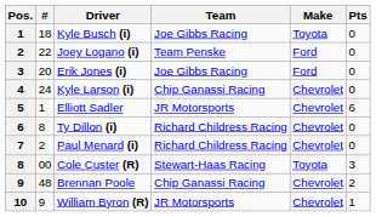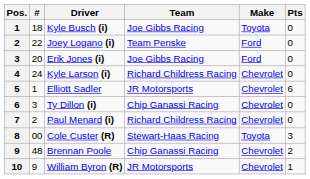 <table class="wikitable" style="font-size:95%">
 <tr>
 <th>Pos.</th>
 <th>#</th>
 <th>Driver</th>
 <th>Team</th>
 <th>Make</th>
 <th>Pts</th>
 </tr>
 <tr>
 <th>1</th>
 <td>18</td>
 <td><a href='#'>Kyle Busch</a> <strong>(i)</strong></td>
 <td><a href='#'>Joe Gibbs Racing</a></td>
 <td><a href='#'>Toyota</a></td>
 <td>0</td>
 </tr>
 <tr>
 <th>2</th>
 <td>22</td>
 <td><a href='#'>Joey Logano</a> <strong>(i)</strong></td>
 <td><a href='#'>Team Penske</a></td>
 <td><a href='#'>Ford</a></td>
 <td>0</td>
 </tr>
 <tr>
 <th>3</th>
 <td>20</td>
 <td><a href='#'>Erik Jones</a> <strong>(i)</strong></td>
 <td><a href='#'>Joe Gibbs Racing</a></td>
 <td><a href='#'>Ford</a></td>
 <td>0</td>
 </tr>
 <tr>
 <th>4</th>
 <td>24</td>
 <td><a href='#'>Kyle Larson</a> <strong>(i)</strong></td>
-<td><a href='#'>Chip Ganassi Racing</a></td>
+<td><a href='#'>Richard Childress Racing</a></td>
 <td><a href='#'>Chevrolet</a></td>
 <td>0</td>
 </tr>
 <tr>
 <th>5</th>
 <td>1</td>
 <td><a href='#'>Elliott Sadler</a></td>
 <td><a href='#'>JR Motorsports</a></td>
 <td><a href='#'>Chevrolet</a></td>
 <td>6</td>
 </tr>
 <tr>
 <th>6</th>
-<td>8</td>
+<td>3</td>
 <td><a href='#'>Ty Dillon</a> <strong>(i)</strong></td>
-<td><a href='#'>Richard Childress Racing</a></td>
+<td><a href='#'>Chip Ganassi Racing</a></td>
 <td><a href='#'>Chevrolet</a></td>
 <td>0</td>
 </tr>
 <tr>
 <th>7</th>
 <td>2</td>
 <td><a href='#'>Paul Menard</a> <strong>(i)</strong></td>
 <td><a href='#'>Richard Childress Racing</a></td>
 <td><a href='#'>Chevrolet</a></td>
 <td>0</td>
 </tr>
 <tr>
 <th>8</th>
 <td>00</td>
 <td><a href='#'>Cole Custer</a> <strong>(R)</strong></td>
 <td><a href='#'>Stewart-Haas Racing</a></td>
 <td><a href='#'>Toyota</a></td>
 <td>3</td>
 </tr>
 <tr>
 <th>9</th>
 <td>48</td>
 <td><a href='#'>Brennan Poole</a></td>
 <td><a href='#'>Chip Ganassi Racing</a></td>
 <td><a href='#'>Chevrolet</a></td>
 <td>2</td>
 </tr>
 <tr>
 <th>10</th>
 <td>9</td>
 <td><a href='#'>William Byron</a> <strong>(R)</strong></td>
 <td><a href='#'>JR Motorsports</a></td>
 <td><a href='#'>Chevrolet</a></td>
 <td>1</td>
 </tr>
 </table>
